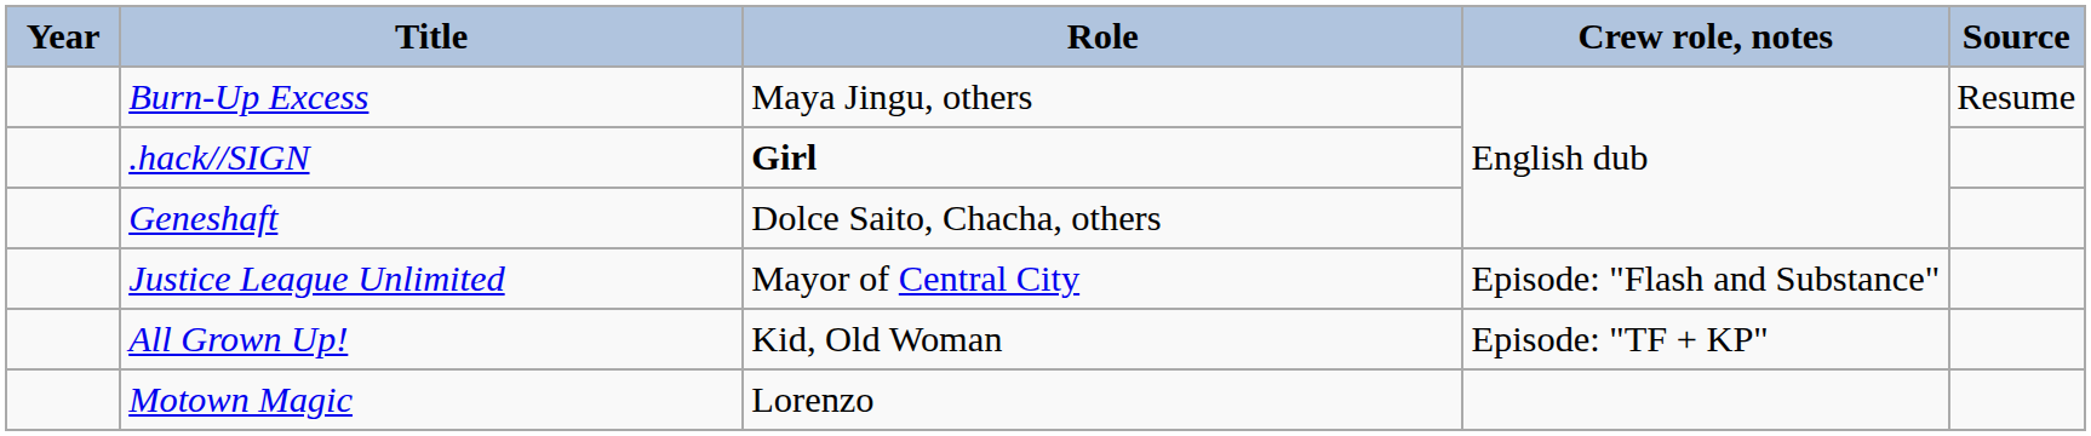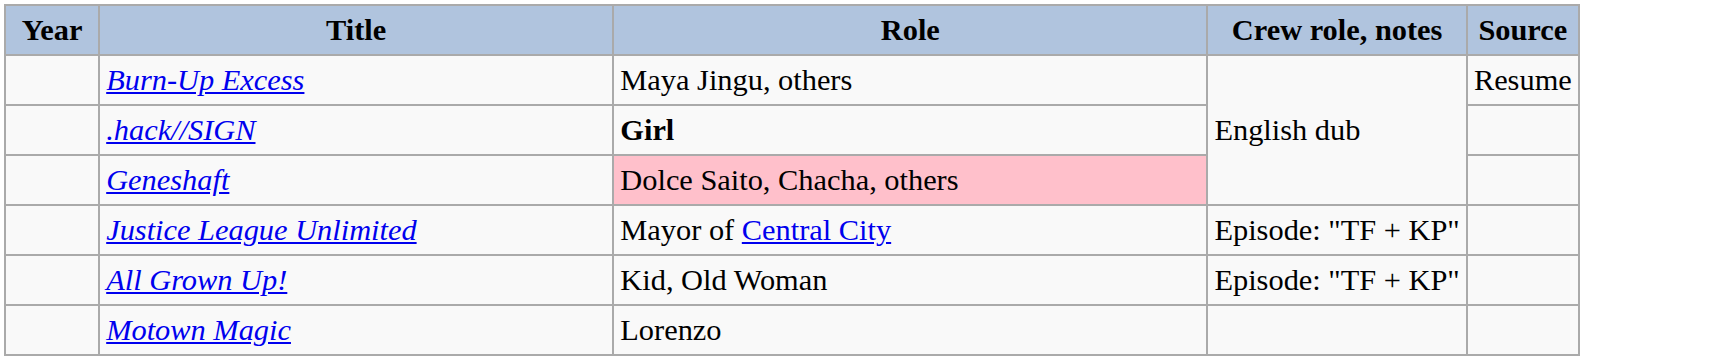 <table class="wikitable sortable plainrowheaders" style="width=95%; font-size: 95%;">
 <tr>
 <th style="background:#b0c4de; width:40px;">Year</th>
 <th style="background:#b0c4de; width:250px;">Title</th>
 <th style="background:#b0c4de; width:290px;">Role</th>
 <th style="background:#b0c4de;" class="unsortable">Crew role, notes </th>
 <th style="background:#b0c4de;">Source</th>
 </tr>
 <tr>
 <td></td>
 <td><em><a href='#'>Burn-Up Excess</a></em></td>
 <td>Maya Jingu, others</td>
 <td rowspan="3">English dub</td>
 <td>Resume</td>
 </tr>
 <tr>
 <td></td>
 <td><em><a href='#'>.hack//SIGN</a></em></td>
 <td><strong>Girl</strong></td>
 <td></td>
 </tr>
 <tr>
 <td></td>
 <td><em><a href='#'>Geneshaft</a></em></td>
-<td>Dolce Saito, Chacha, others</td>
+<td style="background: pink;">Dolce Saito, Chacha, others</td>
 <td></td>
 </tr>
 <tr>
 <td></td>
 <td><em><a href='#'>Justice League Unlimited</a></em></td>
 <td>Mayor of <a href='#'>Central City</a></td>
-<td>Episode: "Flash and Substance"</td>
+<td>Episode: "TF + KP"</td>
 <td></td>
 </tr>
 <tr>
 <td></td>
 <td><em><a href='#'>All Grown Up!</a></em></td>
 <td>Kid, Old Woman</td>
 <td>Episode: "TF + KP"</td>
 <td></td>
 </tr>
 <tr>
 <td></td>
 <td><em><a href='#'>Motown Magic</a></em></td>
 <td>Lorenzo</td>
 <td></td>
 <td></td>
 </tr>
 </table>
